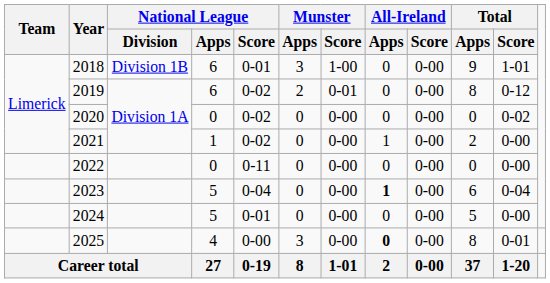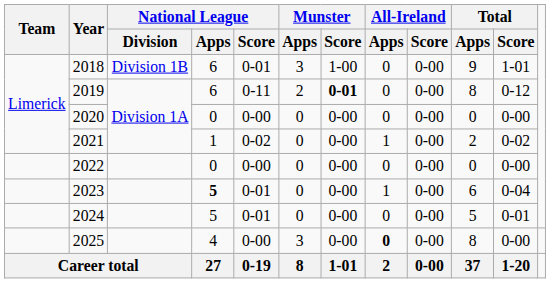 <table class="wikitable" style="text-align:center">
 <tr>
 <th rowspan="2">Team</th>
 <th rowspan="2">Year</th>
 <th colspan="3"><a href='#'>National League</a></th>
 <th colspan="2"><a href='#'>Munster</a></th>
 <th colspan="2"><a href='#'>All-Ireland</a></th>
 <th colspan="2">Total</th>
 </tr>
 <tr>
 <th>Division</th>
 <th>Apps</th>
 <th>Score</th>
 <th>Apps</th>
 <th>Score</th>
 <th>Apps</th>
 <th>Score</th>
 <th>Apps</th>
 <th>Score</th>
 </tr>
 <tr>
 <td rowspan="4"><a href='#'>Limerick</a></td>
 <td>2018</td>
 <td rowspan="1"><a href='#'>Division 1B</a></td>
 <td>6</td>
 <td>0-01</td>
 <td>3</td>
 <td>1-00</td>
 <td>0</td>
 <td>0-00</td>
 <td>9</td>
 <td>1-01</td>
 </tr>
 <tr>
 <td>2019</td>
 <td rowspan="3"><a href='#'>Division 1A</a></td>
 <td>6</td>
-<td>0-02</td>
+<td>0-11</td>
 <td>2</td>
-<td>0-01</td>
+<td><strong>0-01</strong></td>
 <td>0</td>
 <td>0-00</td>
 <td>8</td>
 <td>0-12</td>
 </tr>
 <tr>
 <td>2020</td>
 <td>0</td>
-<td>0-02</td>
+<td>0-00</td>
 <td>0</td>
 <td>0-00</td>
 <td>0</td>
 <td>0-00</td>
 <td>0</td>
-<td>0-02</td>
+<td>0-00</td>
 </tr>
 <tr>
 <td>2021</td>
 <td>1</td>
 <td>0-02</td>
 <td>0</td>
 <td>0-00</td>
 <td>1</td>
 <td>0-00</td>
 <td>2</td>
-<td>0-00</td>
+<td>0-02</td>
 </tr>
 <tr>
 <td></td>
 <td>2022</td>
 <td></td>
 <td>0</td>
-<td>0-11</td>
+<td>0-00</td>
 <td>0</td>
 <td>0-00</td>
 <td>0</td>
 <td>0-00</td>
 <td>0</td>
 <td>0-00</td>
 </tr>
 <tr>
 <td></td>
 <td>2023</td>
 <td></td>
-<td>5</td>
-<td>0-04</td>
+<td><strong>5</strong></td>
+<td>0-01</td>
 <td>0</td>
 <td>0-00</td>
-<td><strong>1</strong></td>
+<td>1</td>
 <td>0-00</td>
 <td>6</td>
 <td>0-04</td>
 </tr>
 <tr>
 <td></td>
 <td>2024</td>
 <td></td>
 <td>5</td>
 <td>0-01</td>
 <td>0</td>
 <td>0-00</td>
 <td>0</td>
 <td>0-00</td>
 <td>5</td>
-<td>0-00</td>
+<td>0-01</td>
 </tr>
 <tr>
 <td></td>
 <td>2025</td>
 <td></td>
 <td>4</td>
 <td>0-00</td>
 <td>3</td>
 <td>0-00</td>
 <td><strong>0</strong></td>
 <td>0-00</td>
 <td>8</td>
-<td>0-01</td>
+<td>0-00</td>
 <td></td>
 </tr>
 <tr>
 <th colspan="3">Career total</th>
 <th>27</th>
 <th>0-19</th>
 <th>8</th>
 <th>1-01</th>
 <th>2</th>
 <th>0-00</th>
 <th>37</th>
 <th>1-20</th>
 </tr>
 </table>
